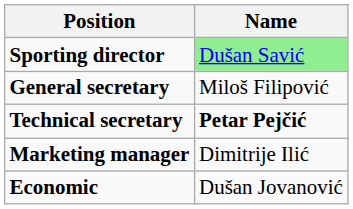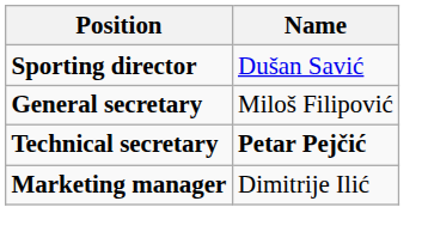 <table class="wikitable">
 <tr>
 <th>Position</th>
 <th>Name</th>
 </tr>
 <tr>
 <td><strong>Sporting director</strong></td>
-<td style="background: lightgreen;"> <a href='#'>Dušan Savić</a></td>
+<td> <a href='#'>Dušan Savić</a></td>
 </tr>
 <tr>
 <td><strong>General secretary</strong></td>
 <td> Miloš Filipović</td>
 </tr>
 <tr>
 <td><strong>Technical secretary</strong></td>
 <td><strong> Petar Pejčić</strong></td>
 </tr>
 <tr>
 <td><strong>Marketing manager</strong></td>
 <td> Dimitrije Ilić</td>
 </tr>
-<tr>
-<td><strong>Economic</strong></td>
-<td> Dušan Jovanović</td>
-</tr>
 </table>
